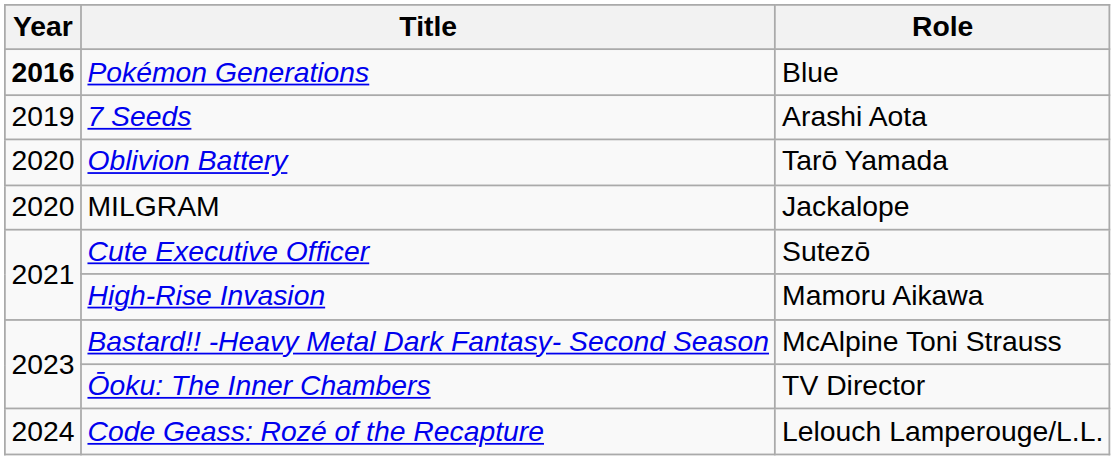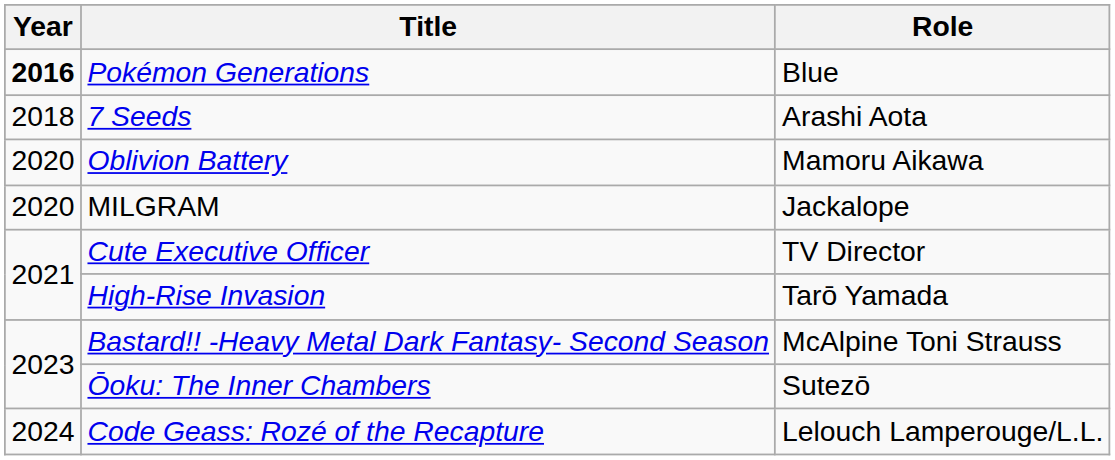 <table class="wikitable">
 <tr>
 <th>Year</th>
 <th>Title</th>
 <th>Role</th>
 </tr>
 <tr>
 <td><strong>2016</strong></td>
 <td><em><a href='#'>Pokémon Generations</a></em></td>
 <td>Blue</td>
 </tr>
 <tr>
-<td>2019</td>
+<td>2018</td>
 <td><em><a href='#'>7 Seeds</a></em></td>
 <td>Arashi Aota</td>
 </tr>
 <tr>
 <td>2020</td>
 <td><em><a href='#'>Oblivion Battery</a></em></td>
-<td>Tarō Yamada</td>
+<td>Mamoru Aikawa</td>
 </tr>
 <tr>
 <td>2020</td>
 <td>MILGRAM</td>
 <td>Jackalope</td>
 </tr>
 <tr>
 <td rowspan="2">2021</td>
 <td><em><a href='#'>Cute Executive Officer</a></em></td>
-<td>Sutezō</td>
+<td>TV Director</td>
 </tr>
 <tr>
 <td><em><a href='#'>High-Rise Invasion</a></em></td>
-<td>Mamoru Aikawa</td>
+<td>Tarō Yamada</td>
 </tr>
 <tr>
 <td rowspan="2">2023</td>
 <td><em><a href='#'>Bastard!! -Heavy Metal Dark Fantasy- Second Season</a></em></td>
 <td>McAlpine Toni Strauss</td>
 </tr>
 <tr>
 <td><em><a href='#'>Ōoku: The Inner Chambers</a></em></td>
-<td>TV Director</td>
+<td>Sutezō</td>
 </tr>
 <tr>
 <td rowspan="2">2024</td>
 <td><em><a href='#'>Code Geass: Rozé of the Recapture</a></em></td>
 <td>Lelouch Lamperouge/L.L.</td>
 </tr>
 </table>
